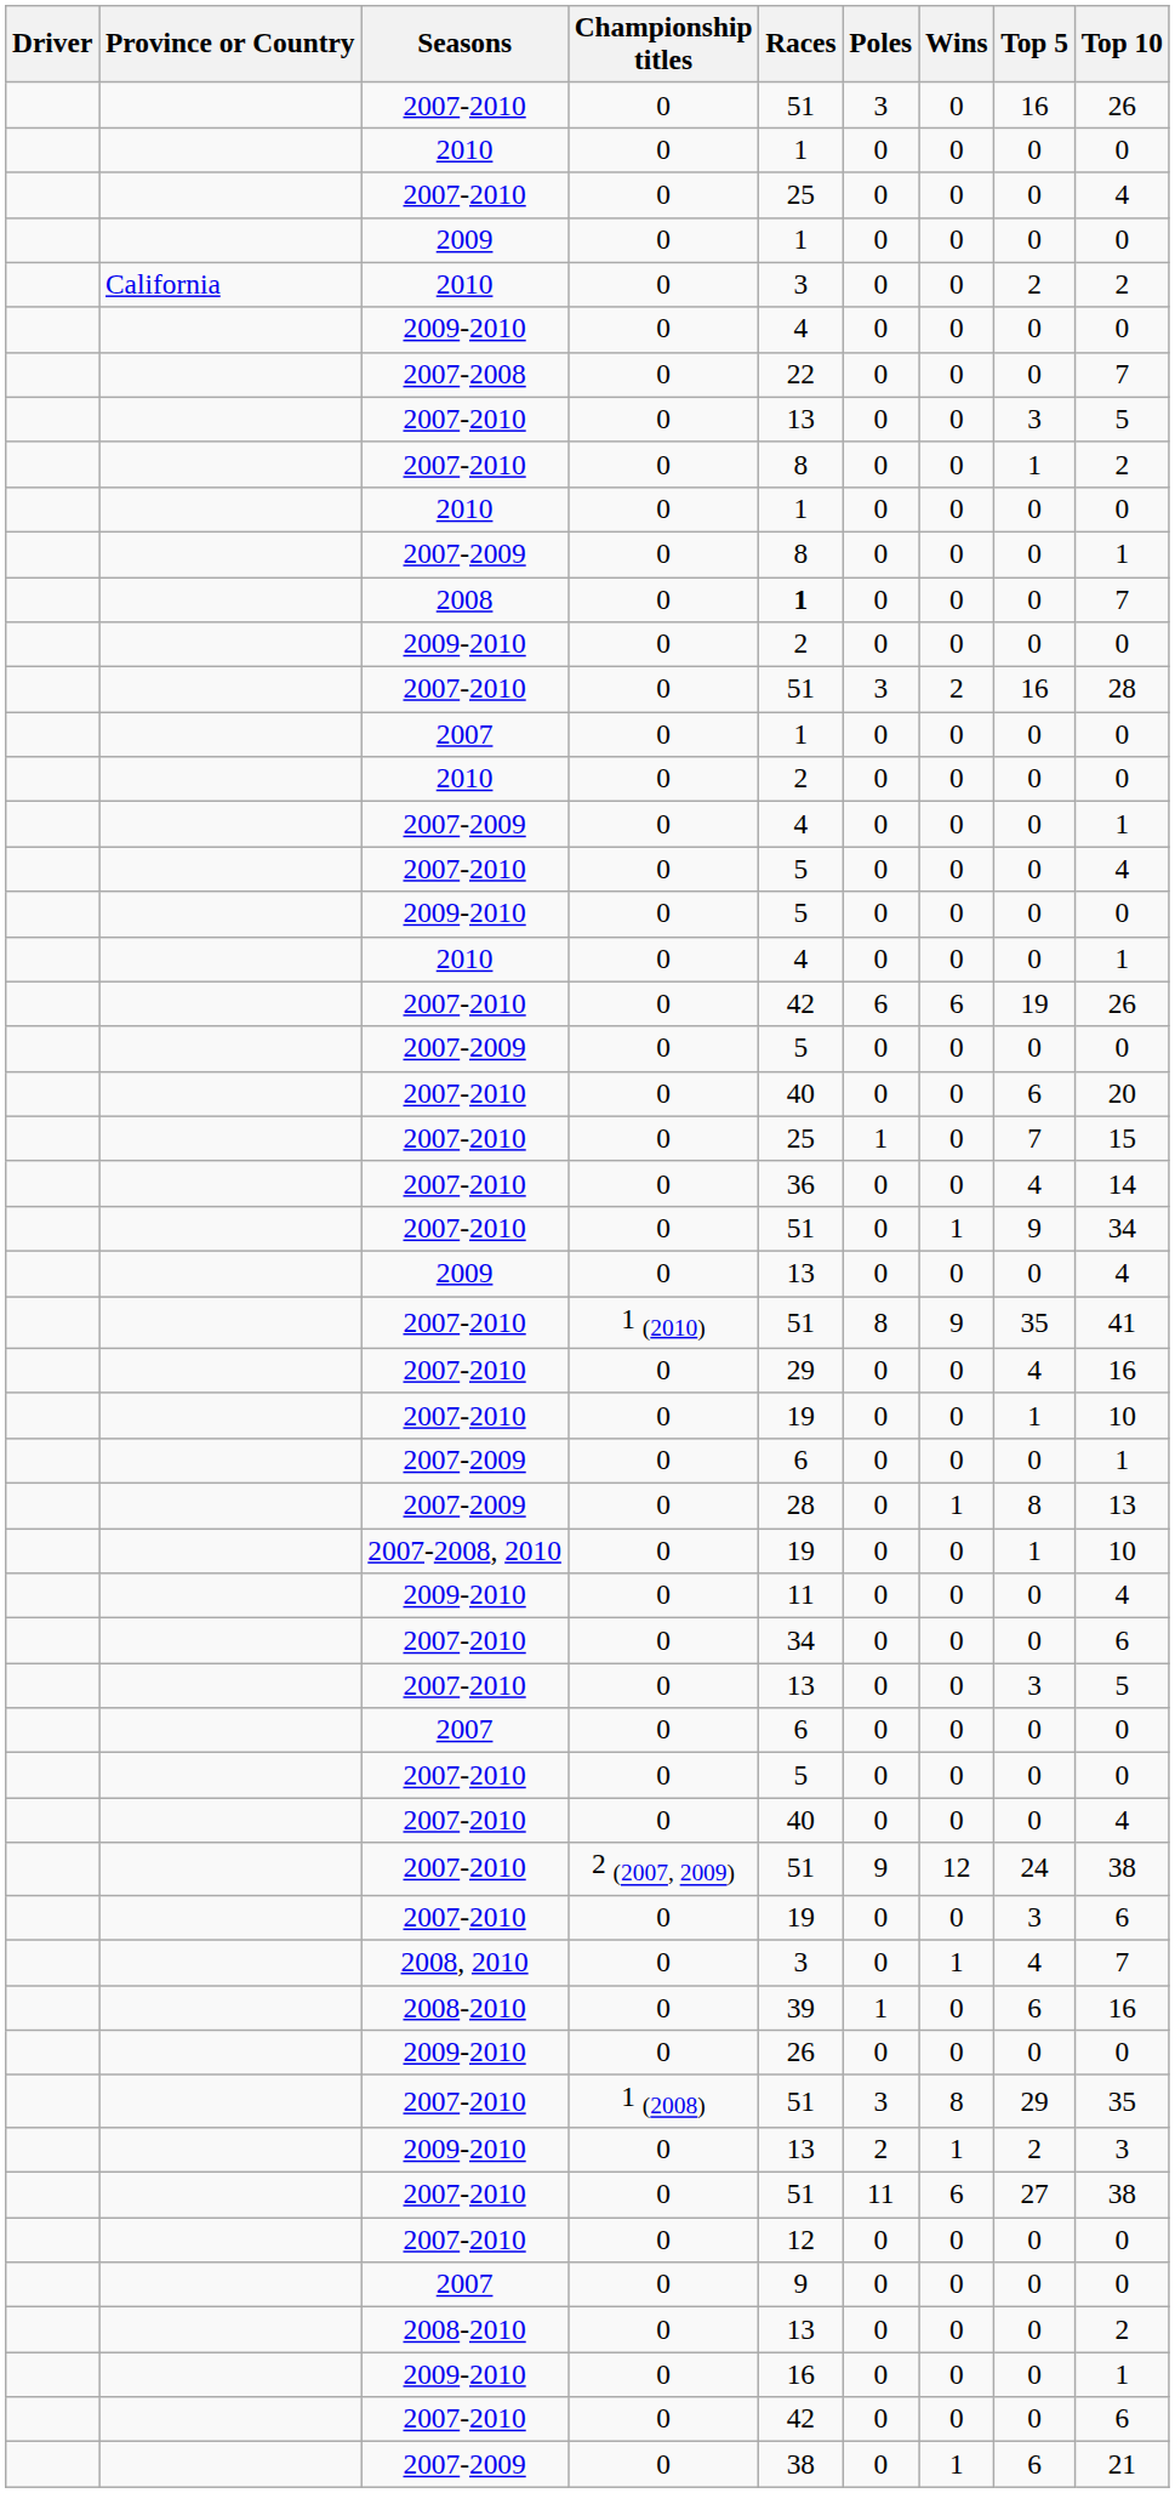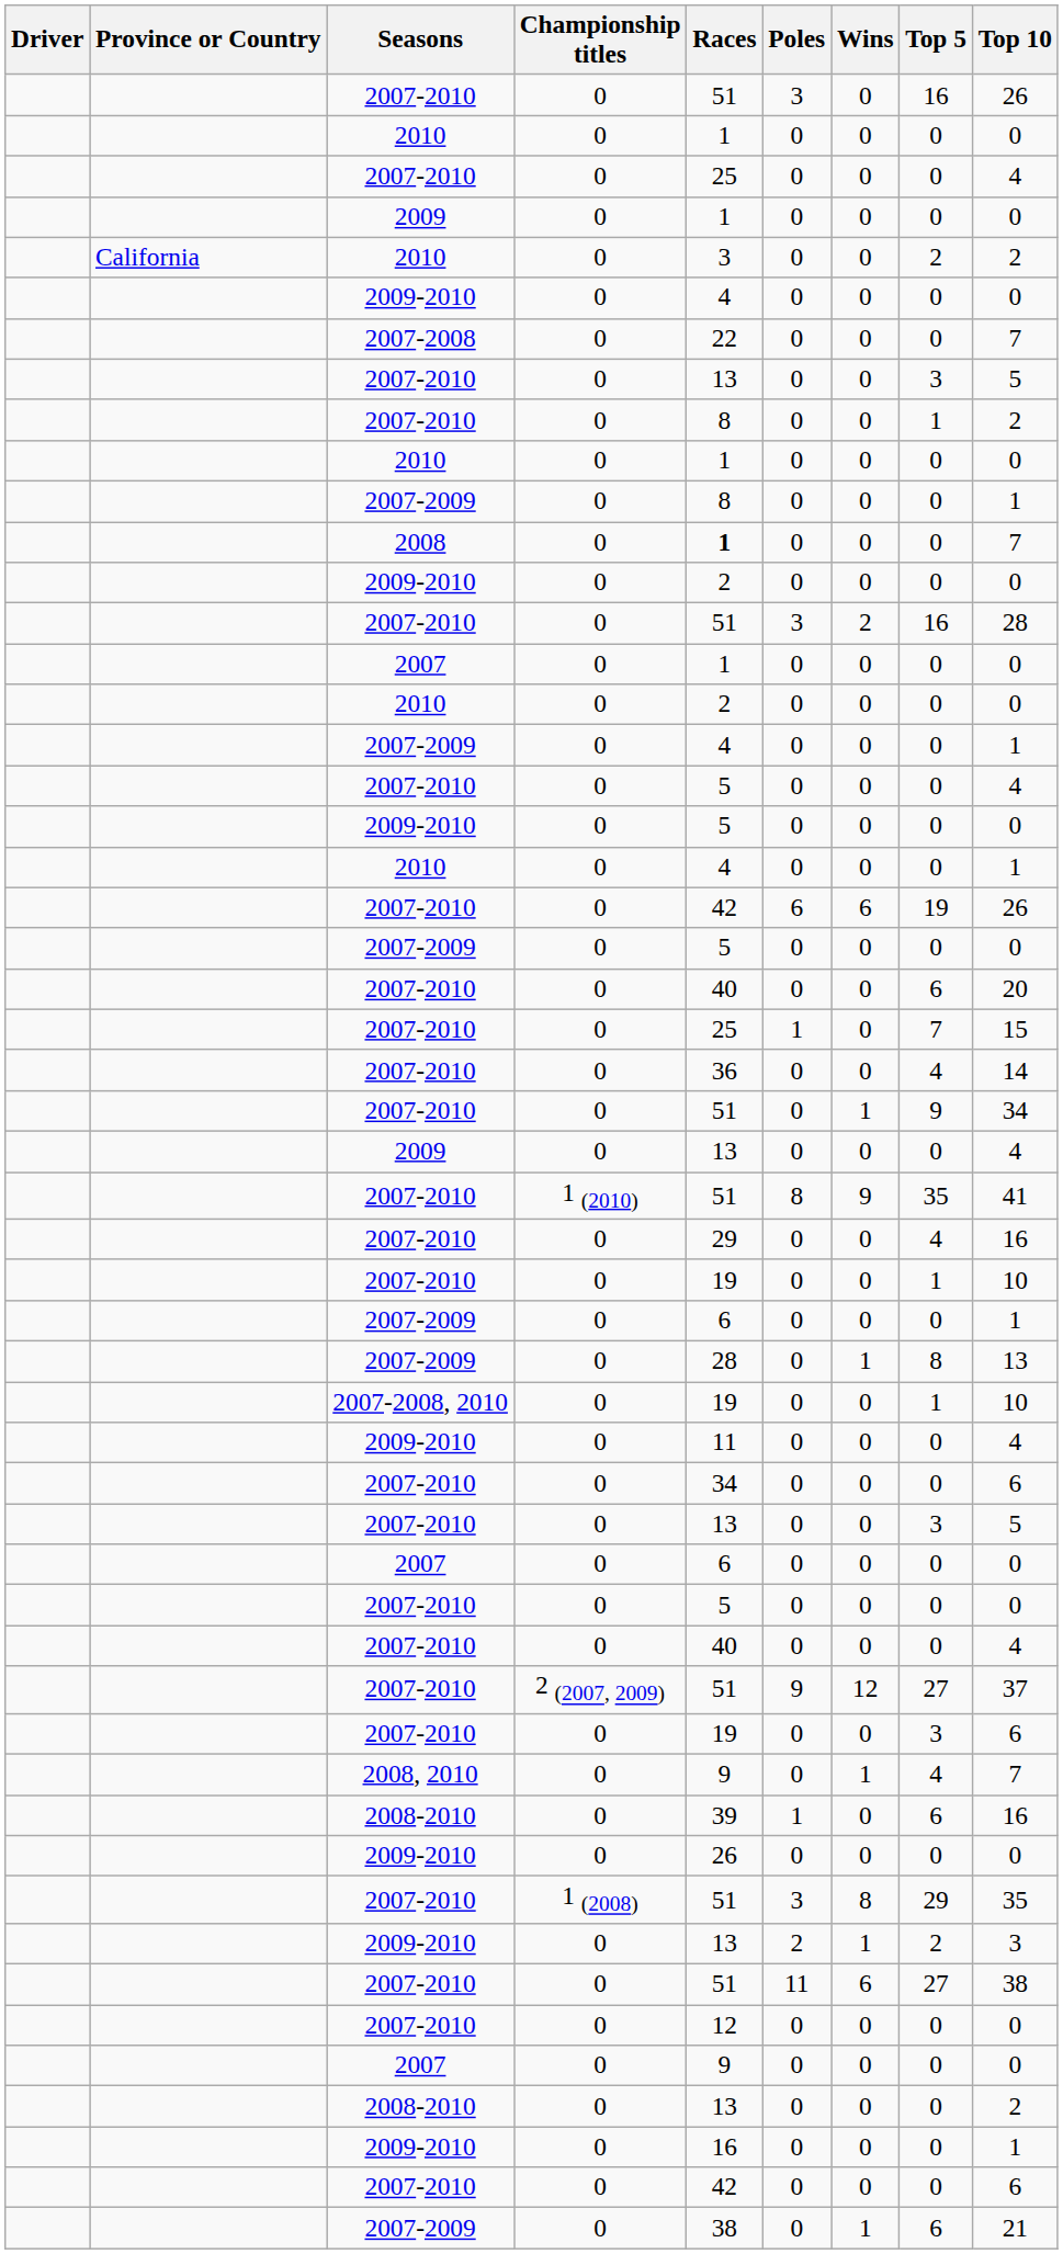 <table class="wikitable sortable" style="text-align:center">
 <tr>
 <th>Driver</th>
 <th>Province or Country</th>
 <th>Seasons</th>
 <th>Championship<br>titles</th>
 <th>Races</th>
 <th>Poles</th>
 <th>Wins</th>
 <th>Top 5</th>
 <th>Top 10</th>
 </tr>
 <tr>
 <td align=left></td>
 <td align=left></td>
 <td><a href='#'>2007</a>-<a href='#'>2010</a></td>
 <td>0</td>
 <td>51</td>
 <td>3</td>
 <td>0</td>
 <td>16</td>
 <td>26</td>
 </tr>
 <tr>
 <td align=left></td>
 <td align=left></td>
 <td><a href='#'>2010</a></td>
 <td>0</td>
 <td>1</td>
 <td>0</td>
 <td>0</td>
 <td>0</td>
 <td>0</td>
 </tr>
 <tr>
 <td align=left></td>
 <td align=left></td>
 <td><a href='#'>2007</a>-<a href='#'>2010</a></td>
 <td>0</td>
 <td>25</td>
 <td>0</td>
 <td>0</td>
 <td>0</td>
 <td>4</td>
 </tr>
 <tr>
 <td align=left></td>
 <td align=left></td>
 <td><a href='#'>2009</a></td>
 <td>0</td>
 <td>1</td>
 <td>0</td>
 <td>0</td>
 <td>0</td>
 <td>0</td>
 </tr>
 <tr>
 <td align=left></td>
 <td align=left> <a href='#'>California</a></td>
 <td><a href='#'>2010</a></td>
 <td>0</td>
 <td>3</td>
 <td>0</td>
 <td>0</td>
 <td>2</td>
 <td>2</td>
 </tr>
 <tr>
 <td align=left></td>
 <td align=left></td>
 <td><a href='#'>2009</a>-<a href='#'>2010</a></td>
 <td>0</td>
 <td>4</td>
 <td>0</td>
 <td>0</td>
 <td>0</td>
 <td>0</td>
 </tr>
 <tr>
 <td align=left></td>
 <td align=left></td>
 <td><a href='#'>2007</a>-<a href='#'>2008</a></td>
 <td>0</td>
 <td>22</td>
 <td>0</td>
 <td>0</td>
 <td>0</td>
 <td>7</td>
 </tr>
 <tr>
 <td align=left></td>
 <td align=left></td>
 <td><a href='#'>2007</a>-<a href='#'>2010</a></td>
 <td>0</td>
 <td>13</td>
 <td>0</td>
 <td>0</td>
 <td>3</td>
 <td>5</td>
 </tr>
 <tr>
 <td align=left></td>
 <td align=left></td>
 <td><a href='#'>2007</a>-<a href='#'>2010</a></td>
 <td>0</td>
 <td>8</td>
 <td>0</td>
 <td>0</td>
 <td>1</td>
 <td>2</td>
 </tr>
 <tr>
 <td align=left></td>
 <td align=left></td>
 <td><a href='#'>2010</a></td>
 <td>0</td>
 <td>1</td>
 <td>0</td>
 <td>0</td>
 <td>0</td>
 <td>0</td>
 </tr>
 <tr>
 <td align=left></td>
 <td align=left></td>
 <td><a href='#'>2007</a>-<a href='#'>2009</a></td>
 <td>0</td>
 <td>8</td>
 <td>0</td>
 <td>0</td>
 <td>0</td>
 <td>1</td>
 </tr>
 <tr>
 <td align=left></td>
 <td align=left></td>
 <td><a href='#'>2008</a></td>
 <td>0</td>
 <td><strong>1</strong></td>
 <td>0</td>
 <td>0</td>
 <td>0</td>
 <td>7</td>
 </tr>
 <tr>
 <td align=left></td>
 <td align=left></td>
 <td><a href='#'>2009</a>-<a href='#'>2010</a></td>
 <td>0</td>
 <td>2</td>
 <td>0</td>
 <td>0</td>
 <td>0</td>
 <td>0</td>
 </tr>
 <tr>
 <td align=left></td>
 <td align=left></td>
 <td><a href='#'>2007</a>-<a href='#'>2010</a></td>
 <td>0</td>
 <td>51</td>
 <td>3</td>
 <td>2</td>
 <td>16</td>
 <td>28</td>
 </tr>
 <tr>
 <td align=left></td>
 <td align=left></td>
 <td><a href='#'>2007</a></td>
 <td>0</td>
 <td>1</td>
 <td>0</td>
 <td>0</td>
 <td>0</td>
 <td>0</td>
 </tr>
 <tr>
 <td align=left></td>
 <td align=left></td>
 <td><a href='#'>2010</a></td>
 <td>0</td>
 <td>2</td>
 <td>0</td>
 <td>0</td>
 <td>0</td>
 <td>0</td>
 </tr>
 <tr>
 <td align=left></td>
 <td align=left></td>
 <td><a href='#'>2007</a>-<a href='#'>2009</a></td>
 <td>0</td>
 <td>4</td>
 <td>0</td>
 <td>0</td>
 <td>0</td>
 <td>1</td>
 </tr>
 <tr>
 <td align=left></td>
 <td align=left></td>
 <td><a href='#'>2007</a>-<a href='#'>2010</a></td>
 <td>0</td>
 <td>5</td>
 <td>0</td>
 <td>0</td>
 <td>0</td>
 <td>4</td>
 </tr>
 <tr>
 <td align=left></td>
 <td align=left></td>
 <td><a href='#'>2009</a>-<a href='#'>2010</a></td>
 <td>0</td>
 <td>5</td>
 <td>0</td>
 <td>0</td>
 <td>0</td>
 <td>0</td>
 </tr>
 <tr>
 <td align=left></td>
 <td align=left></td>
 <td><a href='#'>2010</a></td>
 <td>0</td>
 <td>4</td>
 <td>0</td>
 <td>0</td>
 <td>0</td>
 <td>1</td>
 </tr>
 <tr>
 <td align=left></td>
 <td align=left></td>
 <td><a href='#'>2007</a>-<a href='#'>2010</a></td>
 <td>0</td>
 <td>42</td>
 <td>6</td>
 <td>6</td>
 <td>19</td>
 <td>26</td>
 </tr>
 <tr>
 <td align=left></td>
 <td align=left></td>
 <td><a href='#'>2007</a>-<a href='#'>2009</a></td>
 <td>0</td>
 <td>5</td>
 <td>0</td>
 <td>0</td>
 <td>0</td>
 <td>0</td>
 </tr>
 <tr>
 <td align=left></td>
 <td align=left></td>
 <td><a href='#'>2007</a>-<a href='#'>2010</a></td>
 <td>0</td>
 <td>40</td>
 <td>0</td>
 <td>0</td>
 <td>6</td>
 <td>20</td>
 </tr>
 <tr>
 <td align=left></td>
 <td align=left></td>
 <td><a href='#'>2007</a>-<a href='#'>2010</a></td>
 <td>0</td>
 <td>25</td>
 <td>1</td>
 <td>0</td>
 <td>7</td>
 <td>15</td>
 </tr>
 <tr>
 <td align=left></td>
 <td align=left></td>
 <td><a href='#'>2007</a>-<a href='#'>2010</a></td>
 <td>0</td>
 <td>36</td>
 <td>0</td>
 <td>0</td>
 <td>4</td>
 <td>14</td>
 </tr>
 <tr>
 <td align=left></td>
 <td align=left></td>
 <td><a href='#'>2007</a>-<a href='#'>2010</a></td>
 <td>0</td>
 <td>51</td>
 <td>0</td>
 <td>1</td>
 <td>9</td>
 <td>34</td>
 </tr>
 <tr>
 <td align=left></td>
 <td align=left></td>
 <td><a href='#'>2009</a></td>
 <td>0</td>
 <td>13</td>
 <td>0</td>
 <td>0</td>
 <td>0</td>
 <td>4</td>
 </tr>
 <tr>
 <td align=left></td>
 <td align=left></td>
 <td><a href='#'>2007</a>-<a href='#'>2010</a></td>
 <td>1 <sub>(<a href='#'>2010</a>)</sub></td>
 <td>51</td>
 <td>8</td>
 <td>9</td>
 <td>35</td>
 <td>41</td>
 </tr>
 <tr>
 <td align=left></td>
 <td align=left></td>
 <td><a href='#'>2007</a>-<a href='#'>2010</a></td>
 <td>0</td>
 <td>29</td>
 <td>0</td>
 <td>0</td>
 <td>4</td>
 <td>16</td>
 </tr>
 <tr>
 <td align=left></td>
 <td align=left></td>
 <td><a href='#'>2007</a>-<a href='#'>2010</a></td>
 <td>0</td>
 <td>19</td>
 <td>0</td>
 <td>0</td>
 <td>1</td>
 <td>10</td>
 </tr>
 <tr>
 <td align=left></td>
 <td align=left></td>
 <td><a href='#'>2007</a>-<a href='#'>2009</a></td>
 <td>0</td>
 <td>6</td>
 <td>0</td>
 <td>0</td>
 <td>0</td>
 <td>1</td>
 </tr>
 <tr>
 <td align=left></td>
 <td align=left></td>
 <td><a href='#'>2007</a>-<a href='#'>2009</a></td>
 <td>0</td>
 <td>28</td>
 <td>0</td>
 <td>1</td>
 <td>8</td>
 <td>13</td>
 </tr>
 <tr>
 <td align=left></td>
 <td align=left></td>
 <td><a href='#'>2007</a>-<a href='#'>2008</a>, <a href='#'>2010</a></td>
 <td>0</td>
 <td>19</td>
 <td>0</td>
 <td>0</td>
 <td>1</td>
 <td>10</td>
 </tr>
 <tr>
 <td align=left></td>
 <td align=left></td>
 <td><a href='#'>2009</a>-<a href='#'>2010</a></td>
 <td>0</td>
 <td>11</td>
 <td>0</td>
 <td>0</td>
 <td>0</td>
 <td>4</td>
 </tr>
 <tr>
 <td align=left></td>
 <td align=left></td>
 <td><a href='#'>2007</a>-<a href='#'>2010</a></td>
 <td>0</td>
 <td>34</td>
 <td>0</td>
 <td>0</td>
 <td>0</td>
 <td>6</td>
 </tr>
 <tr>
 <td align=left></td>
 <td align=left></td>
 <td><a href='#'>2007</a>-<a href='#'>2010</a></td>
 <td>0</td>
 <td>13</td>
 <td>0</td>
 <td>0</td>
 <td>3</td>
 <td>5</td>
 </tr>
 <tr>
 <td align=left></td>
 <td align=left></td>
 <td><a href='#'>2007</a></td>
 <td>0</td>
 <td>6</td>
 <td>0</td>
 <td>0</td>
 <td>0</td>
 <td>0</td>
 </tr>
 <tr>
 <td align=left></td>
 <td align=left></td>
 <td><a href='#'>2007</a>-<a href='#'>2010</a></td>
 <td>0</td>
 <td>5</td>
 <td>0</td>
 <td>0</td>
 <td>0</td>
 <td>0</td>
 </tr>
 <tr>
 <td align=left></td>
 <td align=left></td>
 <td><a href='#'>2007</a>-<a href='#'>2010</a></td>
 <td>0</td>
 <td>40</td>
 <td>0</td>
 <td>0</td>
 <td>0</td>
 <td>4</td>
 </tr>
 <tr>
 <td align=left></td>
 <td align=left></td>
 <td><a href='#'>2007</a>-<a href='#'>2010</a></td>
 <td>2 <sub>(<a href='#'>2007</a>, <a href='#'>2009</a>)</sub></td>
 <td>51</td>
 <td>9</td>
 <td>12</td>
-<td>24</td>
-<td>38</td>
+<td>27</td>
+<td>37</td>
 </tr>
 <tr>
 <td align=left></td>
 <td align=left></td>
 <td><a href='#'>2007</a>-<a href='#'>2010</a></td>
 <td>0</td>
 <td>19</td>
 <td>0</td>
 <td>0</td>
 <td>3</td>
 <td>6</td>
 </tr>
 <tr>
 <td align=left></td>
 <td align=left></td>
 <td><a href='#'>2008</a>, <a href='#'>2010</a></td>
 <td>0</td>
-<td>3</td>
+<td>9</td>
 <td>0</td>
 <td>1</td>
 <td>4</td>
 <td>7</td>
 </tr>
 <tr>
 <td align=left></td>
 <td align=left></td>
 <td><a href='#'>2008</a>-<a href='#'>2010</a></td>
 <td>0</td>
 <td>39</td>
 <td>1</td>
 <td>0</td>
 <td>6</td>
 <td>16</td>
 </tr>
 <tr>
 <td align=left></td>
 <td align=left></td>
 <td><a href='#'>2009</a>-<a href='#'>2010</a></td>
 <td>0</td>
 <td>26</td>
 <td>0</td>
 <td>0</td>
 <td>0</td>
 <td>0</td>
 </tr>
 <tr>
 <td align=left></td>
 <td align=left></td>
 <td><a href='#'>2007</a>-<a href='#'>2010</a></td>
 <td>1 <sub>(<a href='#'>2008</a>)</sub></td>
 <td>51</td>
 <td>3</td>
 <td>8</td>
 <td>29</td>
 <td>35</td>
 </tr>
 <tr>
 <td align=left></td>
 <td align=left></td>
 <td><a href='#'>2009</a>-<a href='#'>2010</a></td>
 <td>0</td>
 <td>13</td>
 <td>2</td>
 <td>1</td>
 <td>2</td>
 <td>3</td>
 </tr>
 <tr>
 <td align=left></td>
 <td align=left></td>
 <td><a href='#'>2007</a>-<a href='#'>2010</a></td>
 <td>0</td>
 <td>51</td>
 <td>11</td>
 <td>6</td>
 <td>27</td>
 <td>38</td>
 </tr>
 <tr>
 <td align=left></td>
 <td align=left></td>
 <td><a href='#'>2007</a>-<a href='#'>2010</a></td>
 <td>0</td>
 <td>12</td>
 <td>0</td>
 <td>0</td>
 <td>0</td>
 <td>0</td>
 </tr>
 <tr>
 <td align=left></td>
 <td align=left></td>
 <td><a href='#'>2007</a></td>
 <td>0</td>
 <td>9</td>
 <td>0</td>
 <td>0</td>
 <td>0</td>
 <td>0</td>
 </tr>
 <tr>
 <td align=left></td>
 <td align=left></td>
 <td><a href='#'>2008</a>-<a href='#'>2010</a></td>
 <td>0</td>
 <td>13</td>
 <td>0</td>
 <td>0</td>
 <td>0</td>
 <td>2</td>
 </tr>
 <tr>
 <td align=left></td>
 <td align=left></td>
 <td><a href='#'>2009</a>-<a href='#'>2010</a></td>
 <td>0</td>
 <td>16</td>
 <td>0</td>
 <td>0</td>
 <td>0</td>
 <td>1</td>
 </tr>
 <tr>
 <td align=left></td>
 <td align=left></td>
 <td><a href='#'>2007</a>-<a href='#'>2010</a></td>
 <td>0</td>
 <td>42</td>
 <td>0</td>
 <td>0</td>
 <td>0</td>
 <td>6</td>
 </tr>
 <tr>
 <td align=left></td>
 <td align=left></td>
 <td><a href='#'>2007</a>-<a href='#'>2009</a></td>
 <td>0</td>
 <td>38</td>
 <td>0</td>
 <td>1</td>
 <td>6</td>
 <td>21</td>
 </tr>
 </table>
